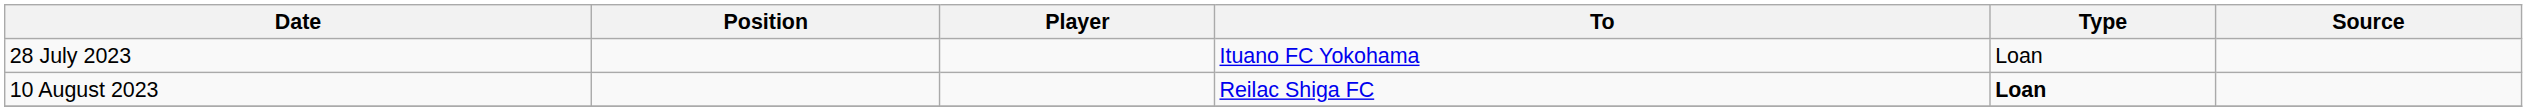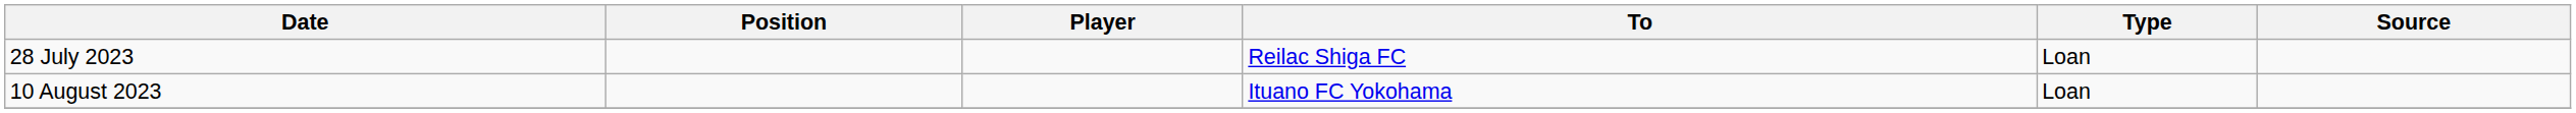 <table class="wikitable sortable" style="width:90%; text-align:center; font-size:95%; text-align:left;">
 <tr>
 <th>Date</th>
 <th>Position</th>
 <th>Player</th>
 <th>To</th>
 <th>Type</th>
 <th>Source</th>
 </tr>
 <tr>
 <td>28 July 2023</td>
 <td></td>
 <td></td>
-<td> <a href='#'>Ituano FC Yokohama</a></td>
+<td> <a href='#'>Reilac Shiga FC</a></td>
 <td>Loan</td>
 <td></td>
 </tr>
 <tr>
 <td>10 August 2023</td>
 <td></td>
 <td></td>
-<td> <a href='#'>Reilac Shiga FC</a></td>
-<td><strong>Loan</strong></td>
+<td> <a href='#'>Ituano FC Yokohama</a></td>
+<td>Loan</td>
 <td></td>
 </tr>
 <tr>
 </tr>
 </table>
